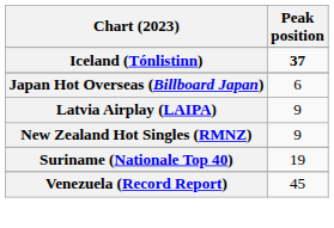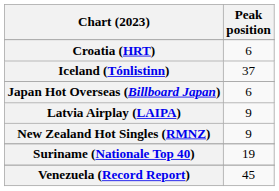 <table class="wikitable sortable plainrowheaders" style="text-align:center">
 <tr>
 <th scope="col">Chart (2023)</th>
 <th scope="col">Peak<br>position</th>
 </tr>
 <tr>
 </tr>
 <tr>
 </tr>
 <tr>
 </tr>
 <tr>
 </tr>
 <tr>
 </tr>
 <tr>
 </tr>
 <tr>
+<th scope="row">Croatia (<a href='#'>HRT</a>)</th>
+<td>6</td>
+</tr>
+<tr>
 <th scope="row">Iceland (<a href='#'>Tónlistinn</a>)</th>
-<td><strong>37</strong></td>
+<td>37</td>
 </tr>
 <tr>
 </tr>
 <tr>
 <th scope="row">Japan Hot Overseas (<em><a href='#'>Billboard Japan</a></em>)</th>
 <td>6</td>
 </tr>
 <tr>
 <th scope="row">Latvia Airplay (<a href='#'>LAIPA</a>)</th>
 <td>9</td>
 </tr>
 <tr>
 <th scope="row">New Zealand Hot Singles (<a href='#'>RMNZ</a>)</th>
 <td>9</td>
 </tr>
 <tr>
 </tr>
 <tr>
 <th scope="row">Suriname (<a href='#'>Nationale Top 40</a>)</th>
 <td>19</td>
 </tr>
 <tr>
 </tr>
 <tr>
 </tr>
 <tr>
 </tr>
 <tr>
 </tr>
 <tr>
 </tr>
 <tr>
 <th scope="row">Venezuela (<a href='#'>Record Report</a>)</th>
 <td>45</td>
 </tr>
 </table>
